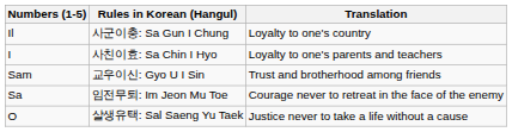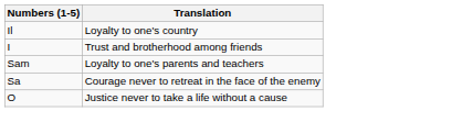 <table class="wikitable">
 <tr>
 <th>Numbers (1-5)</th>
-<th>Rules in Korean (Hangul)</th>
 <th>Translation</th>
 </tr>
 <tr>
 <td>Il</td>
-<td>사군이충: Sa Gun I Chung</td>
 <td>Loyalty to one's country</td>
 </tr>
 <tr>
 <td>I</td>
-<td>사친이효: Sa Chin I Hyo</td>
+<td>Trust and brotherhood among friends</td>
+</tr>
+<tr>
+<td>Sam</td>
 <td>Loyalty to one's parents and teachers</td>
 </tr>
 <tr>
-<td>Sam</td>
-<td>교우이신: Gyo U I Sin</td>
-<td>Trust and brotherhood among friends</td>
-</tr>
-<tr>
 <td>Sa</td>
-<td>임전무퇴: Im Jeon Mu Toe</td>
 <td>Courage never to retreat in the face of the enemy</td>
 </tr>
 <tr>
 <td>O</td>
-<td>살생유택: Sal Saeng Yu Taek</td>
 <td>Justice never to take a life without a cause</td>
 </tr>
 </table>
